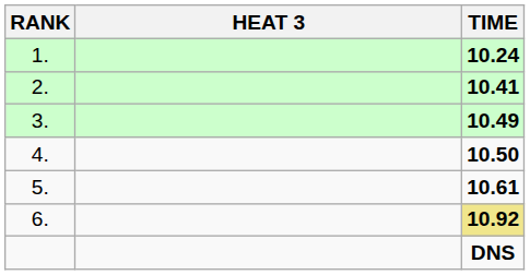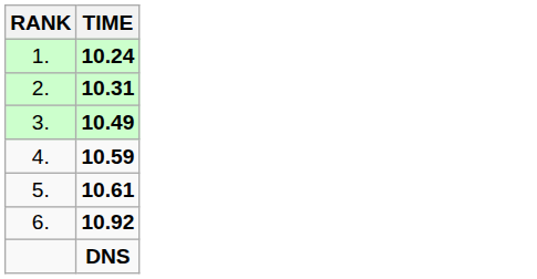 <table class="wikitable" style="border-collapse: collapse; font-size: 90%;">
 <tr>
 <th>RANK</th>
-<th align="left" style="width: 18em">HEAT 3</th>
 <th>TIME</th>
 </tr>
 <tr style="background:#ccffcc;">
 <td align="center">1.</td>
-<td></td>
 <td align="center"><strong>10.24</strong></td>
 </tr>
 <tr style="background:#ccffcc;">
 <td align="center">2.</td>
-<td></td>
-<td align="center"><strong>10.41</strong></td>
+<td align="center"><strong>10.31</strong></td>
 </tr>
 <tr style="background:#ccffcc;">
 <td align="center">3.</td>
-<td></td>
 <td align="center"><strong>10.49</strong></td>
 </tr>
 <tr>
 <td align="center">4.</td>
-<td></td>
-<td align="center"><strong>10.50</strong></td>
+<td align="center"><strong>10.59</strong></td>
 </tr>
 <tr>
 <td align="center">5.</td>
-<td></td>
 <td align="center"><strong>10.61</strong></td>
 </tr>
 <tr>
 <td align="center">6.</td>
-<td></td>
-<td align="center" style="background: khaki;"><strong>10.92</strong></td>
+<td align="center"><strong>10.92</strong></td>
 </tr>
 <tr>
 <td align="center"></td>
-<td></td>
 <td align="center"><strong>DNS</strong></td>
 </tr>
 </table>
